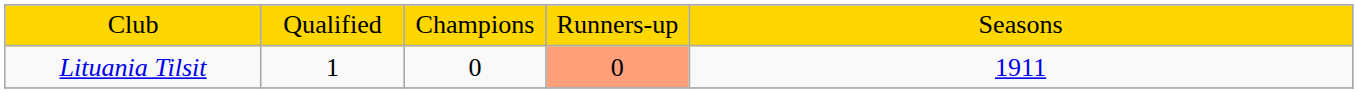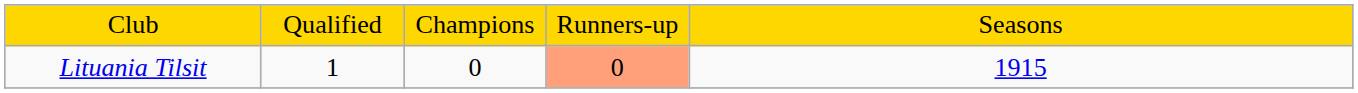 <table class="wikitable sortable">
 <tr align="center" bgcolor="#FFD700">
 <td width="150">Club</td>
 <td width="80">Qualified</td>
 <td width="80">Champions</td>
 <td width="80">Runners-up</td>
 <td width="400">Seasons</td>
 </tr>
 <tr align="center">
 <td><em><a href='#'>Lituania Tilsit</a></em></td>
 <td>1</td>
 <td>0</td>
 <td style="background: lightsalmon;">0</td>
-<td><a href='#'>1911</a></td>
+<td><a href='#'>1915</a></td>
 </tr>
 </table>
